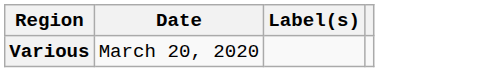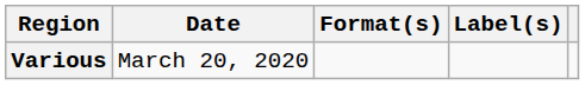 <table class="wikitable plainrowheaders">
 <tr>
 <th>Region</th>
 <th>Date</th>
+<th>Format(s)</th>
 <th>Label(s)</th>
 <th></th>
 </tr>
 <tr>
 <th scope="row">Various</th>
 <td>March 20, 2020</td>
 <td></td>
+<td></td>
 <td style="text-align: center;"></td>
 </tr>
 </table>
